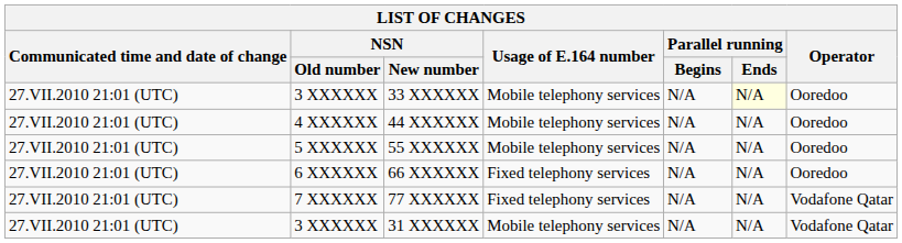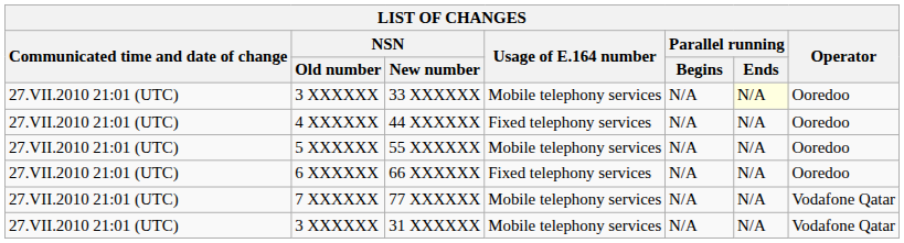 <table class="wikitable" border=1>
 <tr>
 <th colspan="7">LIST OF CHANGES</th>
 </tr>
 <tr>
 <th rowspan="2">Communicated time and date of change</th>
 <th colspan="2">NSN</th>
 <th rowspan="2">Usage of E.164 number</th>
 <th colspan="2">Parallel running</th>
 <th rowspan="2">Operator</th>
 </tr>
 <tr>
 <th>Old number</th>
 <th>New number</th>
 <th>Begins</th>
 <th>Ends</th>
 </tr>
 <tr>
 <td>27.VII.2010 21:01 (UTC)</td>
 <td>3 XXXXXX</td>
 <td>33 XXXXXX</td>
 <td>Mobile telephony services</td>
 <td>N/A</td>
 <td style="background: lightyellow;">N/A</td>
 <td>Ooredoo</td>
 </tr>
 <tr>
 <td>27.VII.2010 21:01 (UTC)</td>
 <td>4 XXXXXX</td>
 <td>44 XXXXXX</td>
-<td>Mobile telephony services</td>
+<td>Fixed telephony services</td>
 <td>N/A</td>
 <td>N/A</td>
 <td>Ooredoo</td>
 </tr>
 <tr>
 <td>27.VII.2010 21:01 (UTC)</td>
 <td>5 XXXXXX</td>
 <td>55 XXXXXX</td>
 <td>Mobile telephony services</td>
 <td>N/A</td>
 <td>N/A</td>
 <td>Ooredoo</td>
 </tr>
 <tr>
 <td>27.VII.2010 21:01 (UTC)</td>
 <td>6 XXXXXX</td>
 <td>66 XXXXXX</td>
 <td>Fixed telephony services</td>
 <td>N/A</td>
 <td>N/A</td>
 <td>Ooredoo</td>
 </tr>
 <tr>
 <td>27.VII.2010 21:01 (UTC)</td>
 <td>7 XXXXXX</td>
 <td>77 XXXXXX</td>
-<td>Fixed telephony services</td>
+<td>Mobile telephony services</td>
 <td>N/A</td>
 <td>N/A</td>
 <td>Vodafone Qatar</td>
 </tr>
 <tr>
 <td>27.VII.2010 21:01 (UTC)</td>
 <td>3 XXXXXX</td>
 <td>31 XXXXXX</td>
 <td>Mobile telephony services</td>
 <td>N/A</td>
 <td>N/A</td>
 <td>Vodafone Qatar</td>
 </tr>
 </table>
